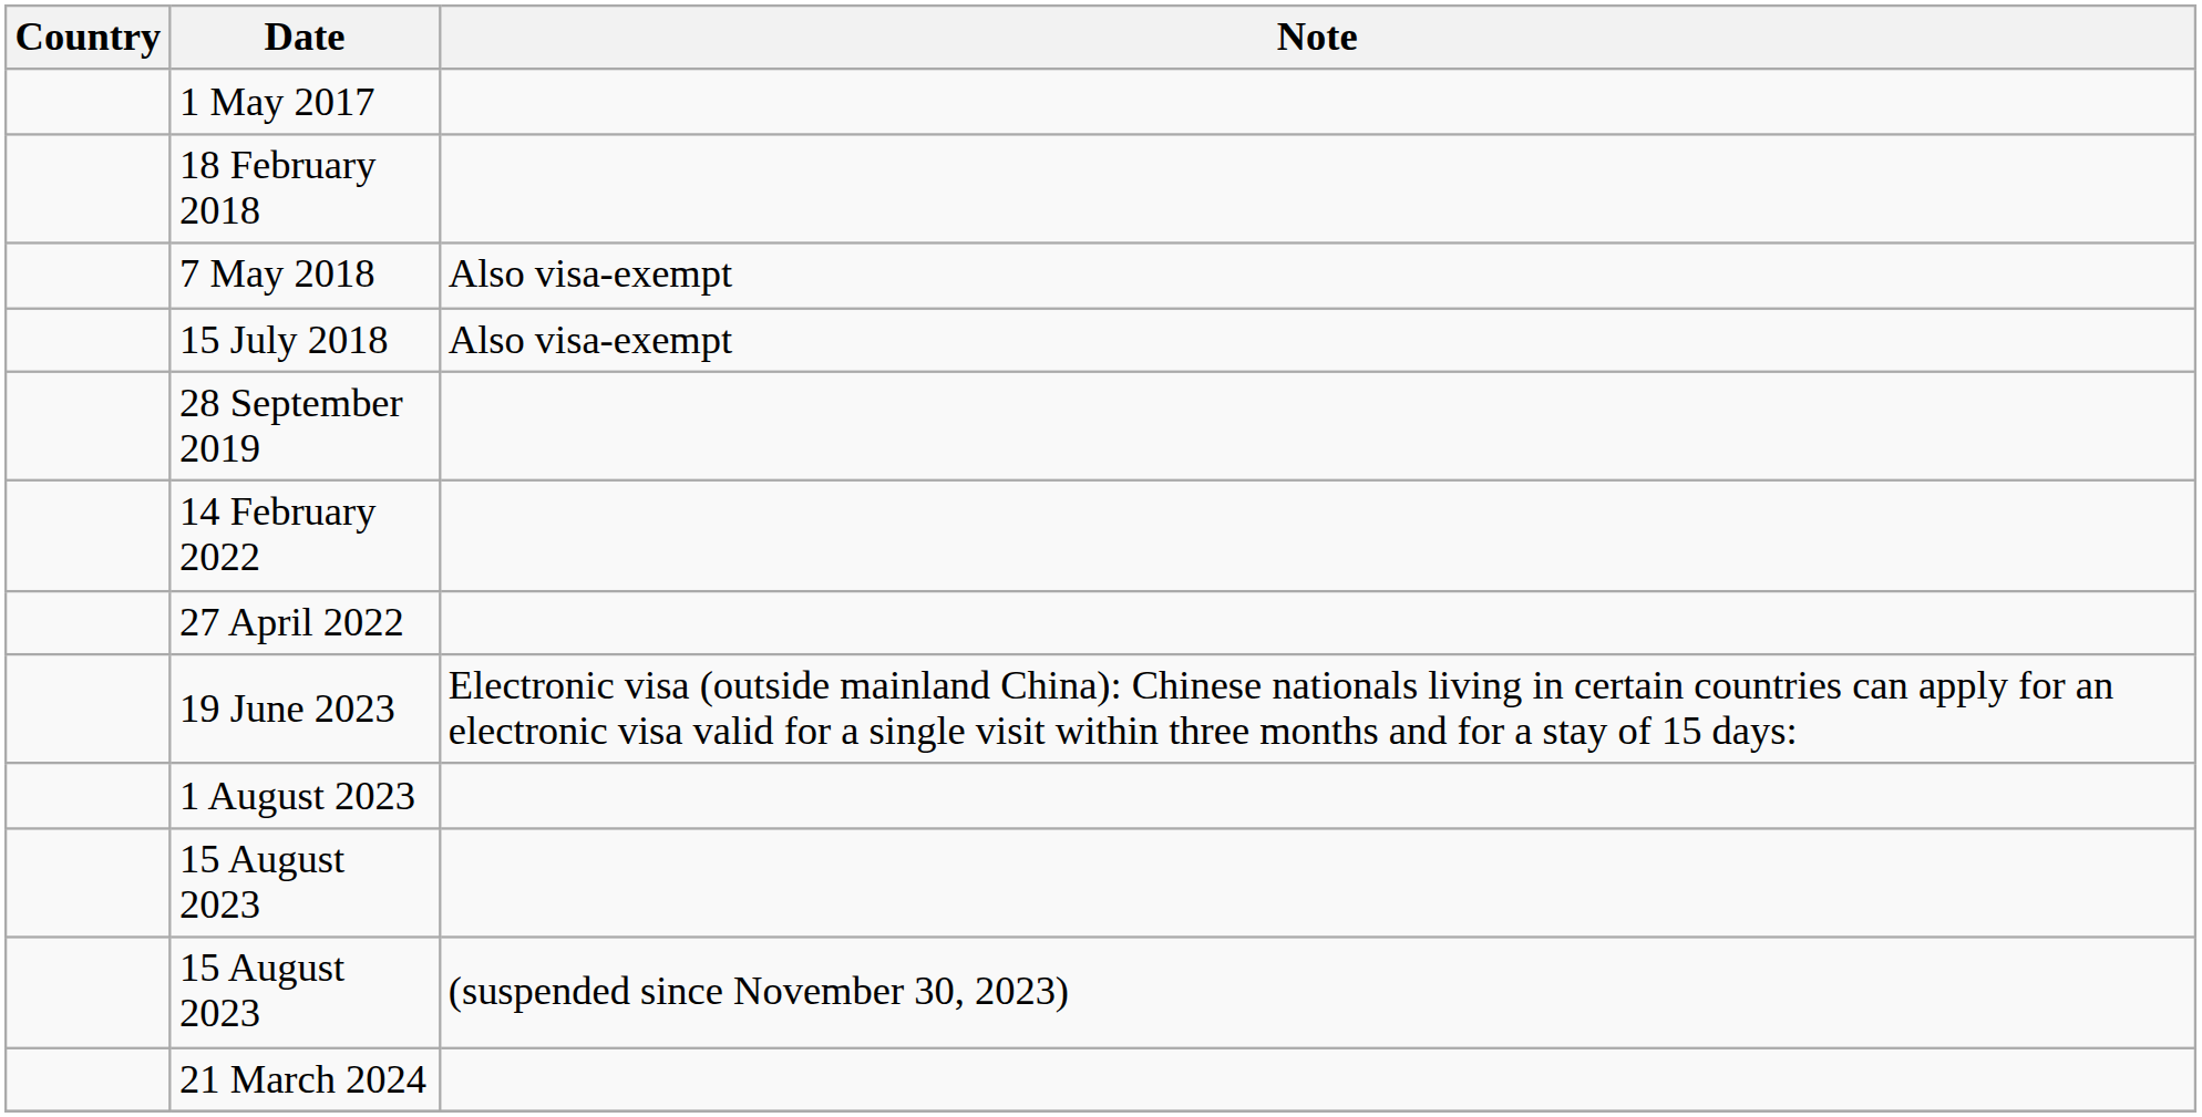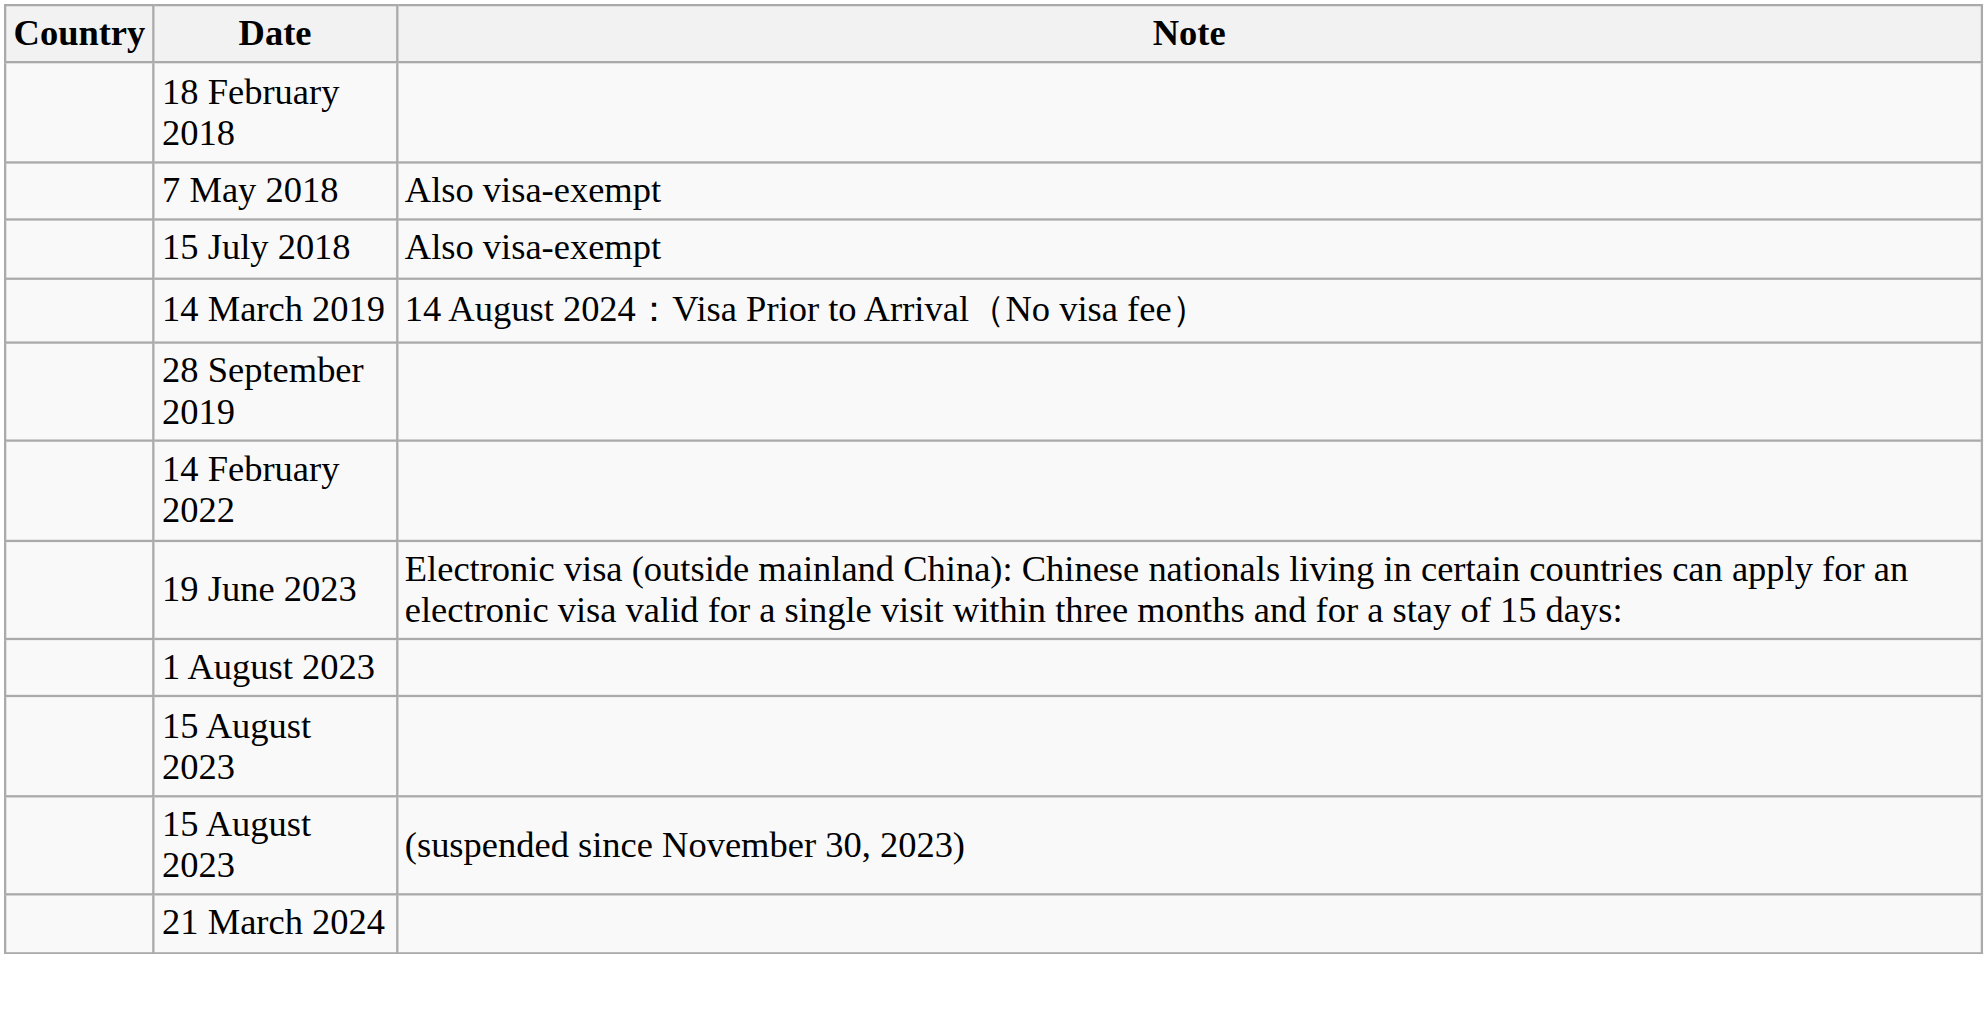 <table class="wikitable sortable collapsible collapsed">
 <tr>
 <th>Country</th>
 <th>Date</th>
 <th>Note</th>
-</tr>
-<tr>
-<td></td>
-<td>1 May 2017</td>
-<td></td>
 </tr>
 <tr>
 <td></td>
 <td>18 February 2018</td>
 <td></td>
 </tr>
 <tr>
 <td></td>
 <td>7 May 2018</td>
 <td>Also visa-exempt</td>
 </tr>
 <tr>
 <td></td>
 <td>15 July 2018</td>
 <td>Also visa-exempt</td>
 </tr>
 <tr>
 <td></td>
+<td>14 March 2019</td>
+<td>14 August 2024：Visa Prior to Arrival（No visa fee）</td>
+</tr>
+<tr>
+<td></td>
 <td>28 September 2019</td>
 <td></td>
 </tr>
 <tr>
 <td></td>
 <td>14 February 2022</td>
-<td></td>
-</tr>
-<tr>
-<td></td>
-<td>27 April 2022</td>
 <td></td>
 </tr>
 <tr>
 <td></td>
 <td>19 June 2023</td>
 <td>Electronic visa (outside mainland China): Chinese nationals living in certain countries can apply for an electronic visa valid for a single visit within three months and for a stay of 15 days:</td>
 </tr>
 <tr>
 <td></td>
 <td>1 August 2023</td>
 <td></td>
 </tr>
 <tr>
 <td></td>
 <td>15 August 2023</td>
 <td></td>
 </tr>
 <tr>
 <td></td>
 <td>15 August 2023</td>
 <td>(suspended since November 30, 2023)</td>
 </tr>
 <tr>
 <td></td>
 <td>21 March 2024</td>
 <td></td>
 </tr>
 <tr>
 </tr>
 </table>
